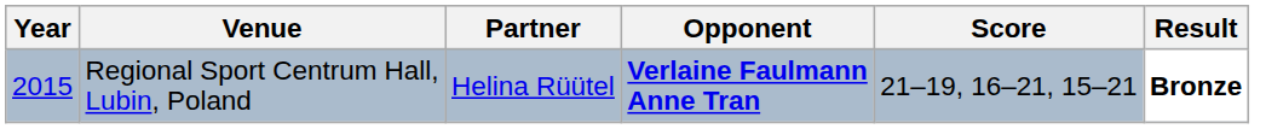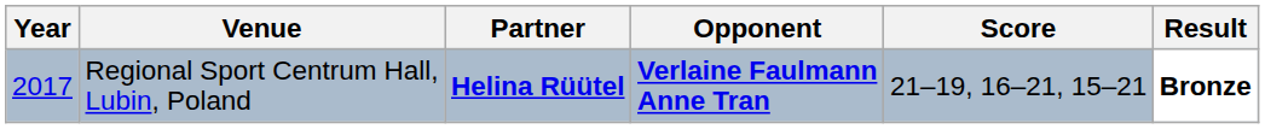 <table class="sortable wikitable" style="font-size: 90%;">
 <tr>
 <th>Year</th>
 <th>Venue</th>
 <th>Partner</th>
 <th>Opponent</th>
 <th>Score</th>
 <th>Result</th>
 </tr>
 <tr style="background:#AABBCC">
-<td align="center"><a href='#'>2015</a></td>
+<td align="center"><a href='#'>2017</a></td>
 <td align="left">Regional Sport Centrum Hall,<br><a href='#'>Lubin</a>, Poland</td>
-<td align="left"> <a href='#'>Helina Rüütel</a></td>
+<td align="left"><strong> <a href='#'>Helina Rüütel</a></strong></td>
 <td align="left"><strong> <a href='#'>Verlaine Faulmann</a><br> <a href='#'>Anne Tran</a></strong></td>
 <td align="left">21–19, 16–21, 15–21</td>
 <td style="text-align:left; background:white"> <strong>Bronze</strong></td>
 </tr>
 </table>
